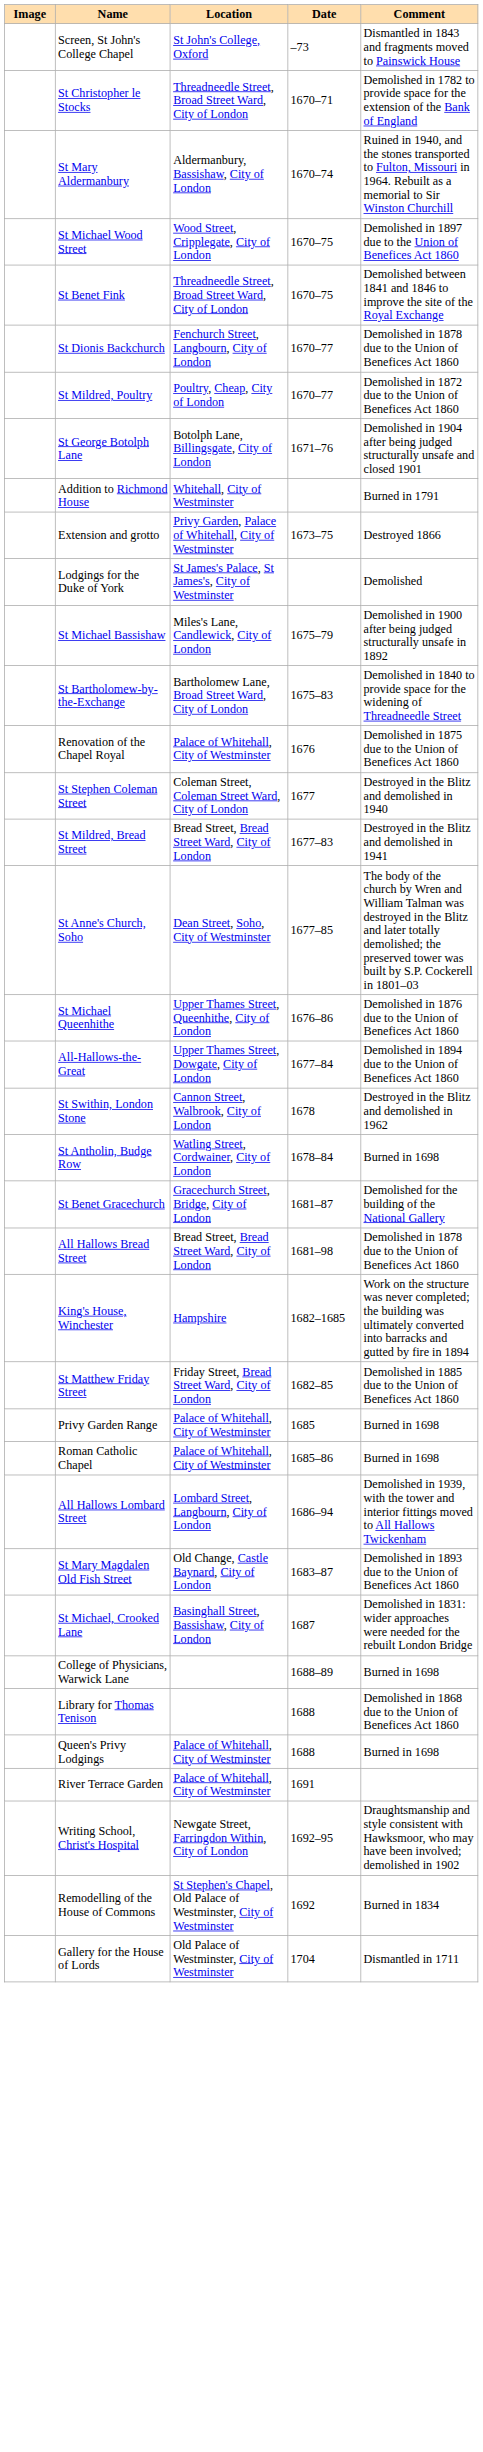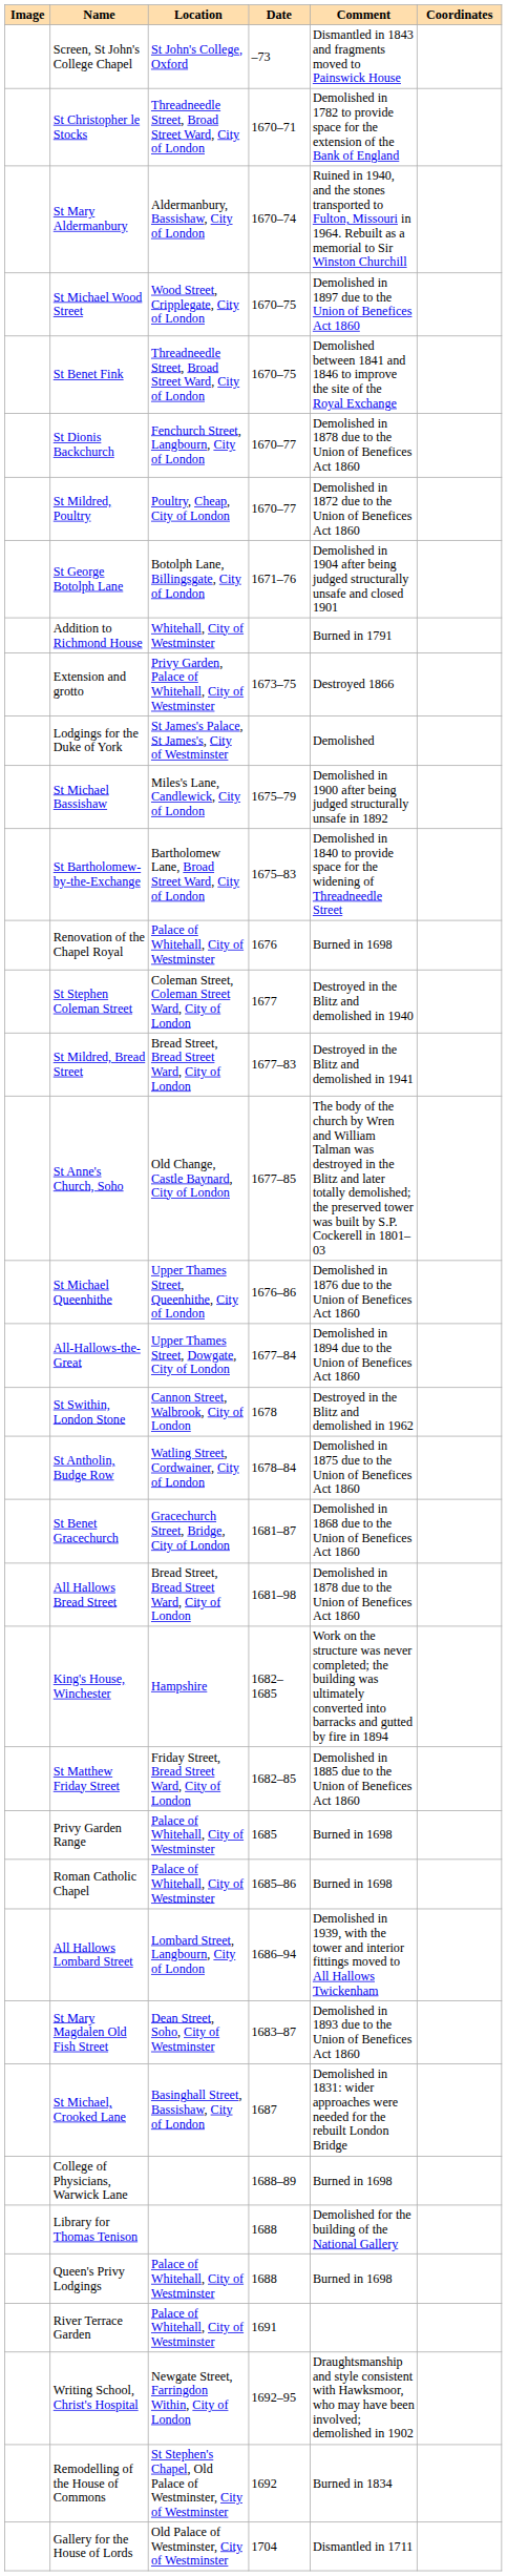 <table class="wikitable sortable" style="width:100%; background:#fff;">
 <tr>
 <th class="unsortable" align="left" width="5%" style="background:#ffdead;">Image</th>
 <th align="left" width="15%" style="background:#ffdead;">Name</th>
 <th align="left" width="15%" style="background:#ffdead;">Location</th>
 <th align="left" width="10%" style="background:#ffdead;">Date</th>
 <th align="left" width="10%" style="background:#ffdead;">Comment</th>
+<th align="left" width="10%" style="background:#ffdead;">Coordinates</th>
 </tr>
 <tr>
 <td></td>
 <td>Screen, St John's College Chapel</td>
 <td><a href='#'>St John's College, Oxford</a></td>
 <td>–73</td>
 <td>Dismantled in 1843 and fragments moved to <a href='#'>Painswick House</a></td>
+<td></td>
 </tr>
 <tr>
 <td></td>
 <td><a href='#'>St Christopher le Stocks</a></td>
 <td><a href='#'>Threadneedle Street</a>, <a href='#'>Broad Street Ward</a>, <a href='#'>City of London</a></td>
 <td>1670–71</td>
 <td>Demolished in 1782 to provide space for the extension of the <a href='#'>Bank of England</a></td>
+<td><small></small></td>
 </tr>
 <tr>
 <td></td>
 <td><a href='#'>St Mary Aldermanbury</a></td>
 <td>Aldermanbury, <a href='#'>Bassishaw</a>, <a href='#'>City of London</a></td>
 <td>1670–74</td>
 <td>Ruined in 1940, and the stones transported to <a href='#'>Fulton, Missouri</a> in 1964. Rebuilt as a memorial to Sir <a href='#'>Winston Churchill</a></td>
+<td><small></small></td>
 </tr>
 <tr>
 <td></td>
 <td><a href='#'>St Michael Wood Street</a></td>
 <td><a href='#'>Wood Street</a>, <a href='#'>Cripplegate</a>, <a href='#'>City of London</a></td>
 <td>1670–75</td>
 <td>Demolished in 1897 due to the <a href='#'>Union of Benefices Act 1860</a></td>
+<td><small></small></td>
 </tr>
 <tr>
 <td></td>
 <td><a href='#'>St Benet Fink</a></td>
 <td><a href='#'>Threadneedle Street</a>, <a href='#'>Broad Street Ward</a>, <a href='#'>City of London</a></td>
 <td>1670–75</td>
 <td>Demolished between 1841 and 1846 to improve the site of the <a href='#'>Royal Exchange</a></td>
+<td><small></small></td>
 </tr>
 <tr>
 <td></td>
 <td><a href='#'>St Dionis Backchurch</a></td>
 <td><a href='#'>Fenchurch Street</a>, <a href='#'>Langbourn</a>, <a href='#'>City of London</a></td>
 <td>1670–77</td>
 <td>Demolished in 1878 due to the Union of Benefices Act 1860</td>
+<td><small></small></td>
 </tr>
 <tr>
 <td></td>
 <td><a href='#'>St Mildred, Poultry</a></td>
 <td><a href='#'>Poultry</a>, <a href='#'>Cheap</a>, <a href='#'>City of London</a></td>
 <td>1670–77</td>
 <td>Demolished in 1872 due to the Union of Benefices Act 1860</td>
+<td><small></small></td>
 </tr>
 <tr>
 <td></td>
 <td><a href='#'>St George Botolph Lane</a></td>
 <td>Botolph Lane, <a href='#'>Billingsgate</a>, <a href='#'>City of London</a></td>
 <td>1671–76</td>
 <td>Demolished in 1904 after being judged structurally unsafe and closed 1901</td>
+<td><small></small></td>
 </tr>
 <tr>
 <td></td>
 <td>Addition to <a href='#'>Richmond House</a></td>
 <td><a href='#'>Whitehall</a>, <a href='#'>City of Westminster</a></td>
 <td></td>
 <td>Burned in 1791</td>
+<td></td>
 </tr>
 <tr>
 <td></td>
 <td>Extension and grotto</td>
 <td><a href='#'>Privy Garden</a>, <a href='#'>Palace of Whitehall</a>, <a href='#'>City of Westminster</a></td>
 <td>1673–75</td>
 <td>Destroyed 1866</td>
+<td></td>
 </tr>
 <tr>
 <td></td>
 <td>Lodgings for the Duke of York</td>
 <td><a href='#'>St James's Palace</a>, <a href='#'>St James's</a>, <a href='#'>City of Westminster</a></td>
 <td></td>
 <td>Demolished </td>
+<td></td>
 </tr>
 <tr>
 <td></td>
 <td><a href='#'>St Michael Bassishaw</a></td>
 <td>Miles's Lane, <a href='#'>Candlewick</a>, <a href='#'>City of London</a></td>
 <td>1675–79</td>
 <td>Demolished in 1900 after being judged structurally unsafe in 1892</td>
+<td><small></small></td>
 </tr>
 <tr>
 <td></td>
 <td><a href='#'>St Bartholomew-by-the-Exchange</a></td>
 <td>Bartholomew Lane, <a href='#'>Broad Street Ward</a>, <a href='#'>City of London</a></td>
 <td>1675–83</td>
 <td>Demolished in 1840 to provide space for the widening of <a href='#'>Threadneedle Street</a></td>
+<td><small></small></td>
 </tr>
 <tr>
 <td></td>
 <td>Renovation of the Chapel Royal</td>
 <td><a href='#'>Palace of Whitehall</a>, <a href='#'>City of Westminster</a></td>
 <td>1676</td>
-<td>Demolished in 1875 due to the Union of Benefices Act 1860</td>
+<td>Burned in 1698</td>
+<td></td>
 </tr>
 <tr>
 <td></td>
 <td><a href='#'>St Stephen Coleman Street</a></td>
 <td>Coleman Street, <a href='#'>Coleman Street Ward</a>, <a href='#'>City of London</a></td>
 <td>1677</td>
 <td>Destroyed in the Blitz and demolished in 1940</td>
+<td><small></small></td>
 </tr>
 <tr>
 <td></td>
 <td><a href='#'>St Mildred, Bread Street</a></td>
 <td>Bread Street, <a href='#'>Bread Street Ward</a>, <a href='#'>City of London</a></td>
 <td>1677–83</td>
 <td>Destroyed in the Blitz and demolished in 1941</td>
+<td><small></small></td>
 </tr>
 <tr>
 <td></td>
 <td><a href='#'>St Anne's Church, Soho</a></td>
-<td><a href='#'>Dean Street</a>, <a href='#'>Soho</a>, <a href='#'>City of Westminster</a></td>
+<td>Old Change, <a href='#'>Castle Baynard</a>, <a href='#'>City of London</a></td>
 <td>1677–85</td>
 <td>The body of the church by Wren and William Talman was destroyed in the Blitz and later totally demolished; the preserved tower was built by S.P. Cockerell in 1801–03</td>
+<td><small></small></td>
 </tr>
 <tr>
 <td></td>
 <td><a href='#'>St Michael Queenhithe</a></td>
 <td><a href='#'>Upper Thames Street</a>, <a href='#'>Queenhithe</a>, <a href='#'>City of London</a></td>
 <td>1676–86</td>
 <td>Demolished in 1876 due to the Union of Benefices Act 1860</td>
+<td><small></small></td>
 </tr>
 <tr>
 <td></td>
 <td><a href='#'>All-Hallows-the-Great</a></td>
 <td><a href='#'>Upper Thames Street</a>, <a href='#'>Dowgate</a>, <a href='#'>City of London</a></td>
 <td>1677–84</td>
 <td>Demolished in 1894 due to the Union of Benefices Act 1860</td>
+<td><small></small></td>
 </tr>
 <tr>
 <td></td>
 <td><a href='#'>St Swithin, London Stone</a></td>
 <td><a href='#'>Cannon Street</a>, <a href='#'>Walbrook</a>, <a href='#'>City of London</a></td>
 <td>1678</td>
 <td>Destroyed in the Blitz and demolished in 1962</td>
+<td><small></small></td>
 </tr>
 <tr>
 <td></td>
 <td><a href='#'>St Antholin, Budge Row</a></td>
 <td><a href='#'>Watling Street</a>, <a href='#'>Cordwainer</a>, <a href='#'>City of London</a></td>
 <td>1678–84</td>
-<td>Burned in 1698</td>
+<td>Demolished in 1875 due to the Union of Benefices Act 1860</td>
+<td><small></small></td>
 </tr>
 <tr>
 <td></td>
 <td><a href='#'>St Benet Gracechurch</a></td>
 <td><a href='#'>Gracechurch Street</a>, <a href='#'>Bridge</a>, <a href='#'>City of London</a></td>
 <td>1681–87</td>
-<td>Demolished for the building of the <a href='#'>National Gallery</a></td>
+<td>Demolished in 1868 due to the Union of Benefices Act 1860</td>
+<td><small></small></td>
 </tr>
 <tr>
 <td></td>
 <td><a href='#'>All Hallows Bread Street</a></td>
 <td>Bread Street, <a href='#'>Bread Street Ward</a>, <a href='#'>City of London</a></td>
 <td>1681–98</td>
 <td>Demolished in 1878 due to the Union of Benefices Act 1860</td>
+<td><small></small></td>
 </tr>
 <tr>
 <td></td>
 <td><a href='#'>King's House, Winchester</a></td>
 <td><a href='#'>Hampshire</a></td>
 <td>1682–1685</td>
 <td>Work on the structure was never completed; the building was ultimately converted into barracks and gutted by fire in 1894</td>
+<td></td>
 </tr>
 <tr>
 <td></td>
 <td><a href='#'>St Matthew Friday Street</a></td>
 <td>Friday Street, <a href='#'>Bread Street Ward</a>, <a href='#'>City of London</a></td>
 <td>1682–85</td>
 <td>Demolished in 1885 due to the Union of Benefices Act 1860</td>
+<td><small></small></td>
 </tr>
 <tr>
 <td></td>
 <td>Privy Garden Range</td>
 <td><a href='#'>Palace of Whitehall</a>, <a href='#'>City of Westminster</a></td>
 <td>1685</td>
 <td>Burned in 1698</td>
+<td></td>
 </tr>
 <tr>
 <td></td>
 <td>Roman Catholic Chapel</td>
 <td><a href='#'>Palace of Whitehall</a>, <a href='#'>City of Westminster</a></td>
 <td>1685–86</td>
 <td>Burned in 1698</td>
+<td></td>
 </tr>
 <tr>
 <td></td>
 <td><a href='#'>All Hallows Lombard Street</a></td>
 <td><a href='#'>Lombard Street</a>, <a href='#'>Langbourn</a>, <a href='#'>City of London</a></td>
 <td>1686–94</td>
 <td>Demolished in 1939, with the tower and interior fittings moved to <a href='#'>All Hallows Twickenham</a></td>
+<td><small></small></td>
 </tr>
 <tr>
 <td></td>
 <td><a href='#'>St Mary Magdalen Old Fish Street</a></td>
-<td>Old Change, <a href='#'>Castle Baynard</a>, <a href='#'>City of London</a></td>
+<td><a href='#'>Dean Street</a>, <a href='#'>Soho</a>, <a href='#'>City of Westminster</a></td>
 <td>1683–87</td>
 <td>Demolished in 1893 due to the Union of Benefices Act 1860</td>
+<td><small></small></td>
 </tr>
 <tr>
 <td></td>
 <td><a href='#'>St Michael, Crooked Lane</a></td>
 <td><a href='#'>Basinghall Street</a>, <a href='#'>Bassishaw</a>, <a href='#'>City of London</a></td>
 <td>1687</td>
 <td>Demolished in 1831: wider approaches were needed for the rebuilt London Bridge</td>
+<td><small></small></td>
 </tr>
 <tr>
 <td></td>
 <td>College of Physicians, Warwick Lane</td>
 <td></td>
 <td>1688–89</td>
 <td>Burned in 1698</td>
+<td></td>
 </tr>
 <tr>
 <td></td>
 <td>Library for <a href='#'>Thomas Tenison</a></td>
 <td></td>
 <td>1688</td>
-<td>Demolished in 1868 due to the Union of Benefices Act 1860</td>
+<td>Demolished for the building of the <a href='#'>National Gallery</a></td>
+<td></td>
 </tr>
 <tr>
 <td></td>
 <td>Queen's Privy Lodgings</td>
 <td><a href='#'>Palace of Whitehall</a>, <a href='#'>City of Westminster</a></td>
 <td>1688</td>
 <td>Burned in 1698</td>
+<td></td>
 </tr>
 <tr>
 <td></td>
 <td>River Terrace Garden</td>
 <td><a href='#'>Palace of Whitehall</a>, <a href='#'>City of Westminster</a></td>
 <td>1691</td>
+<td></td>
 <td></td>
 </tr>
 <tr>
 <td></td>
 <td>Writing School, <a href='#'>Christ's Hospital</a></td>
 <td>Newgate Street, <a href='#'>Farringdon Within</a>, <a href='#'>City of London</a></td>
 <td>1692–95</td>
 <td>Draughtsmanship and style consistent with Hawksmoor, who may have been involved; demolished in 1902</td>
+<td></td>
 </tr>
 <tr>
 <td></td>
 <td>Remodelling of the House of Commons</td>
 <td><a href='#'>St Stephen's Chapel</a>, Old Palace of Westminster, <a href='#'>City of Westminster</a></td>
 <td>1692</td>
 <td>Burned in 1834</td>
+<td></td>
 </tr>
 <tr>
 <td></td>
 <td>Gallery for the House of Lords</td>
 <td>Old Palace of Westminster, <a href='#'>City of Westminster</a></td>
 <td>1704</td>
 <td>Dismantled in 1711</td>
+<td></td>
 </tr>
 </table>
